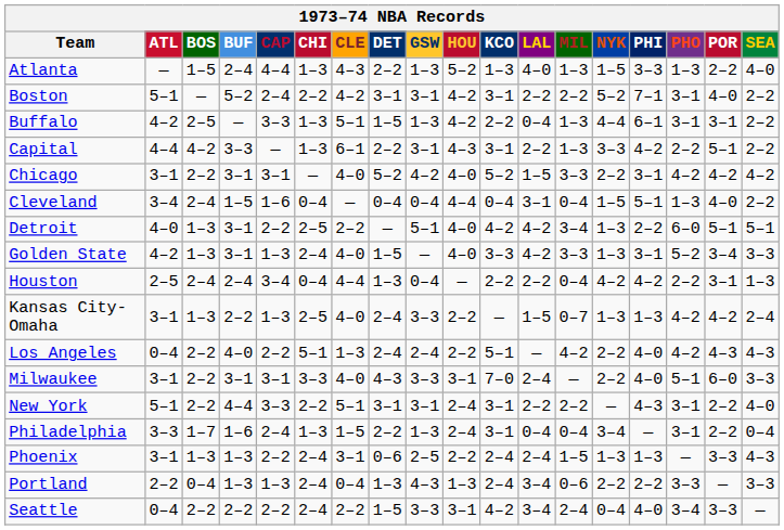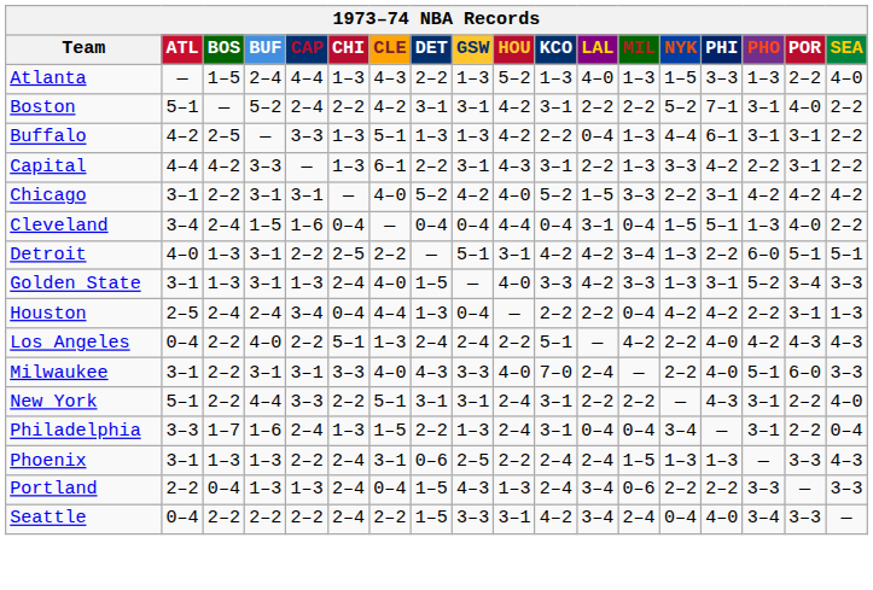 <table class="wikitable" style="font-size:95%; text-align:center;">
 <tr>
 <th colspan=18>1973–74 NBA Records</th>
 </tr>
 <tr>
 <th width=100>Team</th>
 <th style="background:#C90F2E;color:#FFFFFF;width=35">ATL</th>
 <th style="background:#006400;color:#FFFFFF;width=35">BOS</th>
 <th style="background:#428FDF;color:#FFFFFF;width=35">BUF</th>
 <th style="background:#012F6D;color:#BA0C2F;width=35">CAP</th>
 <th style="background:#BA0C2F;color:#FFFFFF;width=35">CHI</th>
 <th style="background:#FFA402;color:#77222F;width=35">CLE</th>
 <th style="background:#012F6B;color:#FFFFFF;width=35">DET</th>
 <th style="background:#FFC62C;color:#012F6B;width=35">GSW</th>
 <th style="background:#BA0C2F;color:#FEC72E;width=35">HOU</th>
 <th style="background:#012F6B;color:#FFFFFF;width=35">KCO</th>
 <th style="background:#800080;color:#FFD700;width=35">LAL</th>
 <th style="background:#006400;color:#B22222;width=35">MIL</th>
 <th style="background:#003EA4;color:#E35208;width=35">NYK</th>
 <th style="background:#012268;color:#FFFFFF;width=35">PHI</th>
 <th style="background:#702F8B;color:#FA4417;width=35">PHO</th>
 <th style="background:#BA0C2F;color:#FFFFFF;width=35">POR</th>
 <th style="background:#00843D;color:#FFCD01;width=35">SEA</th>
 </tr>
 <tr>
 <td style="text-align:left;"><a href='#'>Atlanta</a></td>
 <td>—</td>
 <td>1–5</td>
 <td>2–4</td>
 <td>4–4</td>
 <td>1–3</td>
 <td>4–3</td>
 <td>2–2</td>
 <td>1–3</td>
 <td>5–2</td>
 <td>1–3</td>
 <td>4–0</td>
 <td>1–3</td>
 <td>1–5</td>
 <td>3–3</td>
 <td>1–3</td>
 <td>2–2</td>
 <td>4–0</td>
 </tr>
 <tr>
 <td style="text-align:left;"><a href='#'>Boston</a></td>
 <td>5–1</td>
 <td>—</td>
 <td>5–2</td>
 <td>2–4</td>
 <td>2–2</td>
 <td>4–2</td>
 <td>3–1</td>
 <td>3–1</td>
 <td>4–2</td>
 <td>3–1</td>
 <td>2–2</td>
 <td>2–2</td>
 <td>5–2</td>
 <td>7–1</td>
 <td>3–1</td>
 <td>4–0</td>
 <td>2–2</td>
 </tr>
 <tr>
 <td style="text-align:left;"><a href='#'>Buffalo</a></td>
 <td>4–2</td>
 <td>2–5</td>
 <td>—</td>
 <td>3–3</td>
 <td>1–3</td>
 <td>5–1</td>
-<td>1–5</td>
+<td>1–3</td>
 <td>1–3</td>
 <td>4–2</td>
 <td>2–2</td>
 <td>0–4</td>
 <td>1–3</td>
 <td>4–4</td>
 <td>6–1</td>
 <td>3–1</td>
 <td>3–1</td>
 <td>2–2</td>
 </tr>
 <tr>
 <td style="text-align:left;"><a href='#'>Capital</a></td>
 <td>4–4</td>
 <td>4–2</td>
 <td>3–3</td>
 <td>—</td>
 <td>1–3</td>
 <td>6–1</td>
 <td>2–2</td>
 <td>3–1</td>
 <td>4–3</td>
 <td>3–1</td>
 <td>2–2</td>
 <td>1–3</td>
 <td>3–3</td>
 <td>4–2</td>
 <td>2–2</td>
-<td>5–1</td>
+<td>3–1</td>
 <td>2–2</td>
 </tr>
 <tr>
 <td style="text-align:left;"><a href='#'>Chicago</a></td>
 <td>3–1</td>
 <td>2–2</td>
 <td>3–1</td>
 <td>3–1</td>
 <td>—</td>
 <td>4–0</td>
 <td>5–2</td>
 <td>4–2</td>
 <td>4–0</td>
 <td>5–2</td>
 <td>1–5</td>
 <td>3–3</td>
 <td>2–2</td>
 <td>3–1</td>
 <td>4–2</td>
 <td>4–2</td>
 <td>4–2</td>
 </tr>
 <tr>
 <td style="text-align:left;"><a href='#'>Cleveland</a></td>
 <td>3–4</td>
 <td>2–4</td>
 <td>1–5</td>
 <td>1–6</td>
 <td>0–4</td>
 <td>—</td>
 <td>0–4</td>
 <td>0–4</td>
 <td>4–4</td>
 <td>0–4</td>
 <td>3–1</td>
 <td>0–4</td>
 <td>1–5</td>
 <td>5–1</td>
 <td>1–3</td>
 <td>4–0</td>
 <td>2–2</td>
 </tr>
 <tr>
 <td style="text-align:left;"><a href='#'>Detroit</a></td>
 <td>4–0</td>
 <td>1–3</td>
 <td>3–1</td>
 <td>2–2</td>
 <td>2–5</td>
 <td>2–2</td>
 <td>—</td>
 <td>5–1</td>
-<td>4–0</td>
+<td>3–1</td>
 <td>4–2</td>
 <td>4–2</td>
 <td>3–4</td>
 <td>1–3</td>
 <td>2–2</td>
 <td>6–0</td>
 <td>5–1</td>
 <td>5–1</td>
 </tr>
 <tr>
 <td style="text-align:left;"><a href='#'>Golden State</a></td>
-<td>4–2</td>
+<td>3–1</td>
 <td>1–3</td>
 <td>3–1</td>
 <td>1–3</td>
 <td>2–4</td>
 <td>4–0</td>
 <td>1–5</td>
 <td>—</td>
 <td>4–0</td>
 <td>3–3</td>
 <td>4–2</td>
 <td>3–3</td>
 <td>1–3</td>
 <td>3–1</td>
 <td>5–2</td>
 <td>3–4</td>
 <td>3–3</td>
 </tr>
 <tr>
 <td style="text-align:left;"><a href='#'>Houston</a></td>
 <td>2–5</td>
 <td>2–4</td>
 <td>2–4</td>
 <td>3–4</td>
 <td>0–4</td>
 <td>4–4</td>
 <td>1–3</td>
 <td>0–4</td>
 <td>—</td>
 <td>2–2</td>
 <td>2–2</td>
 <td>0–4</td>
 <td>4–2</td>
 <td>4–2</td>
 <td>2–2</td>
 <td>3–1</td>
 <td>1–3</td>
 </tr>
 <tr>
-<td style="text-align:left;">Kansas City-Omaha</td>
-<td>3–1</td>
-<td>1–3</td>
-<td>2–2</td>
-<td>1–3</td>
-<td>2–5</td>
-<td>4–0</td>
-<td>2–4</td>
-<td>3–3</td>
-<td>2–2</td>
-<td>—</td>
-<td>1–5</td>
-<td>0–7</td>
-<td>1–3</td>
-<td>1–3</td>
-<td>4–2</td>
-<td>4–2</td>
-<td>2–4</td>
-</tr>
-<tr>
 <td style="text-align:left;"><a href='#'>Los Angeles</a></td>
 <td>0–4</td>
 <td>2–2</td>
 <td>4–0</td>
 <td>2–2</td>
 <td>5–1</td>
 <td>1–3</td>
 <td>2–4</td>
 <td>2–4</td>
 <td>2–2</td>
 <td>5–1</td>
 <td>—</td>
 <td>4–2</td>
 <td>2–2</td>
 <td>4–0</td>
 <td>4–2</td>
 <td>4–3</td>
 <td>4–3</td>
 </tr>
 <tr>
 <td style="text-align:left;"><a href='#'>Milwaukee</a></td>
 <td>3–1</td>
 <td>2–2</td>
 <td>3–1</td>
 <td>3–1</td>
 <td>3–3</td>
 <td>4–0</td>
 <td>4–3</td>
 <td>3–3</td>
-<td>3–1</td>
+<td>4–0</td>
 <td>7–0</td>
 <td>2–4</td>
 <td>—</td>
 <td>2–2</td>
 <td>4–0</td>
 <td>5–1</td>
 <td>6–0</td>
 <td>3–3</td>
 </tr>
 <tr>
 <td style="text-align:left;"><a href='#'>New York</a></td>
 <td>5–1</td>
 <td>2–2</td>
 <td>4–4</td>
 <td>3–3</td>
 <td>2–2</td>
 <td>5–1</td>
 <td>3–1</td>
 <td>3–1</td>
 <td>2–4</td>
 <td>3–1</td>
 <td>2–2</td>
 <td>2–2</td>
 <td>—</td>
 <td>4–3</td>
 <td>3–1</td>
 <td>2–2</td>
 <td>4–0</td>
 </tr>
 <tr>
 <td style="text-align:left;"><a href='#'>Philadelphia</a></td>
 <td>3–3</td>
 <td>1–7</td>
 <td>1–6</td>
 <td>2–4</td>
 <td>1–3</td>
 <td>1–5</td>
 <td>2–2</td>
 <td>1–3</td>
 <td>2–4</td>
 <td>3–1</td>
 <td>0–4</td>
 <td>0–4</td>
 <td>3–4</td>
 <td>—</td>
 <td>3–1</td>
 <td>2–2</td>
 <td>0–4</td>
 </tr>
 <tr>
 <td style="text-align:left;"><a href='#'>Phoenix</a></td>
 <td>3–1</td>
 <td>1–3</td>
 <td>1–3</td>
 <td>2–2</td>
 <td>2–4</td>
 <td>3–1</td>
 <td>0–6</td>
 <td>2–5</td>
 <td>2–2</td>
 <td>2–4</td>
 <td>2–4</td>
 <td>1–5</td>
 <td>1–3</td>
 <td>1–3</td>
 <td>—</td>
 <td>3–3</td>
 <td>4–3</td>
 </tr>
 <tr>
 <td style="text-align:left;"><a href='#'>Portland</a></td>
 <td>2–2</td>
 <td>0–4</td>
 <td>1–3</td>
 <td>1–3</td>
 <td>2–4</td>
 <td>0–4</td>
-<td>1–3</td>
+<td>1–5</td>
 <td>4–3</td>
 <td>1–3</td>
 <td>2–4</td>
 <td>3–4</td>
 <td>0–6</td>
 <td>2–2</td>
 <td>2–2</td>
 <td>3–3</td>
 <td>—</td>
 <td>3–3</td>
 </tr>
 <tr>
 <td style="text-align:left;"><a href='#'>Seattle</a></td>
 <td>0–4</td>
 <td>2–2</td>
 <td>2–2</td>
 <td>2–2</td>
 <td>2–4</td>
 <td>2–2</td>
 <td>1–5</td>
 <td>3–3</td>
 <td>3–1</td>
 <td>4–2</td>
 <td>3–4</td>
 <td>2–4</td>
 <td>0–4</td>
 <td>4–0</td>
 <td>3–4</td>
 <td>3–3</td>
 <td>—</td>
 </tr>
 </table>
